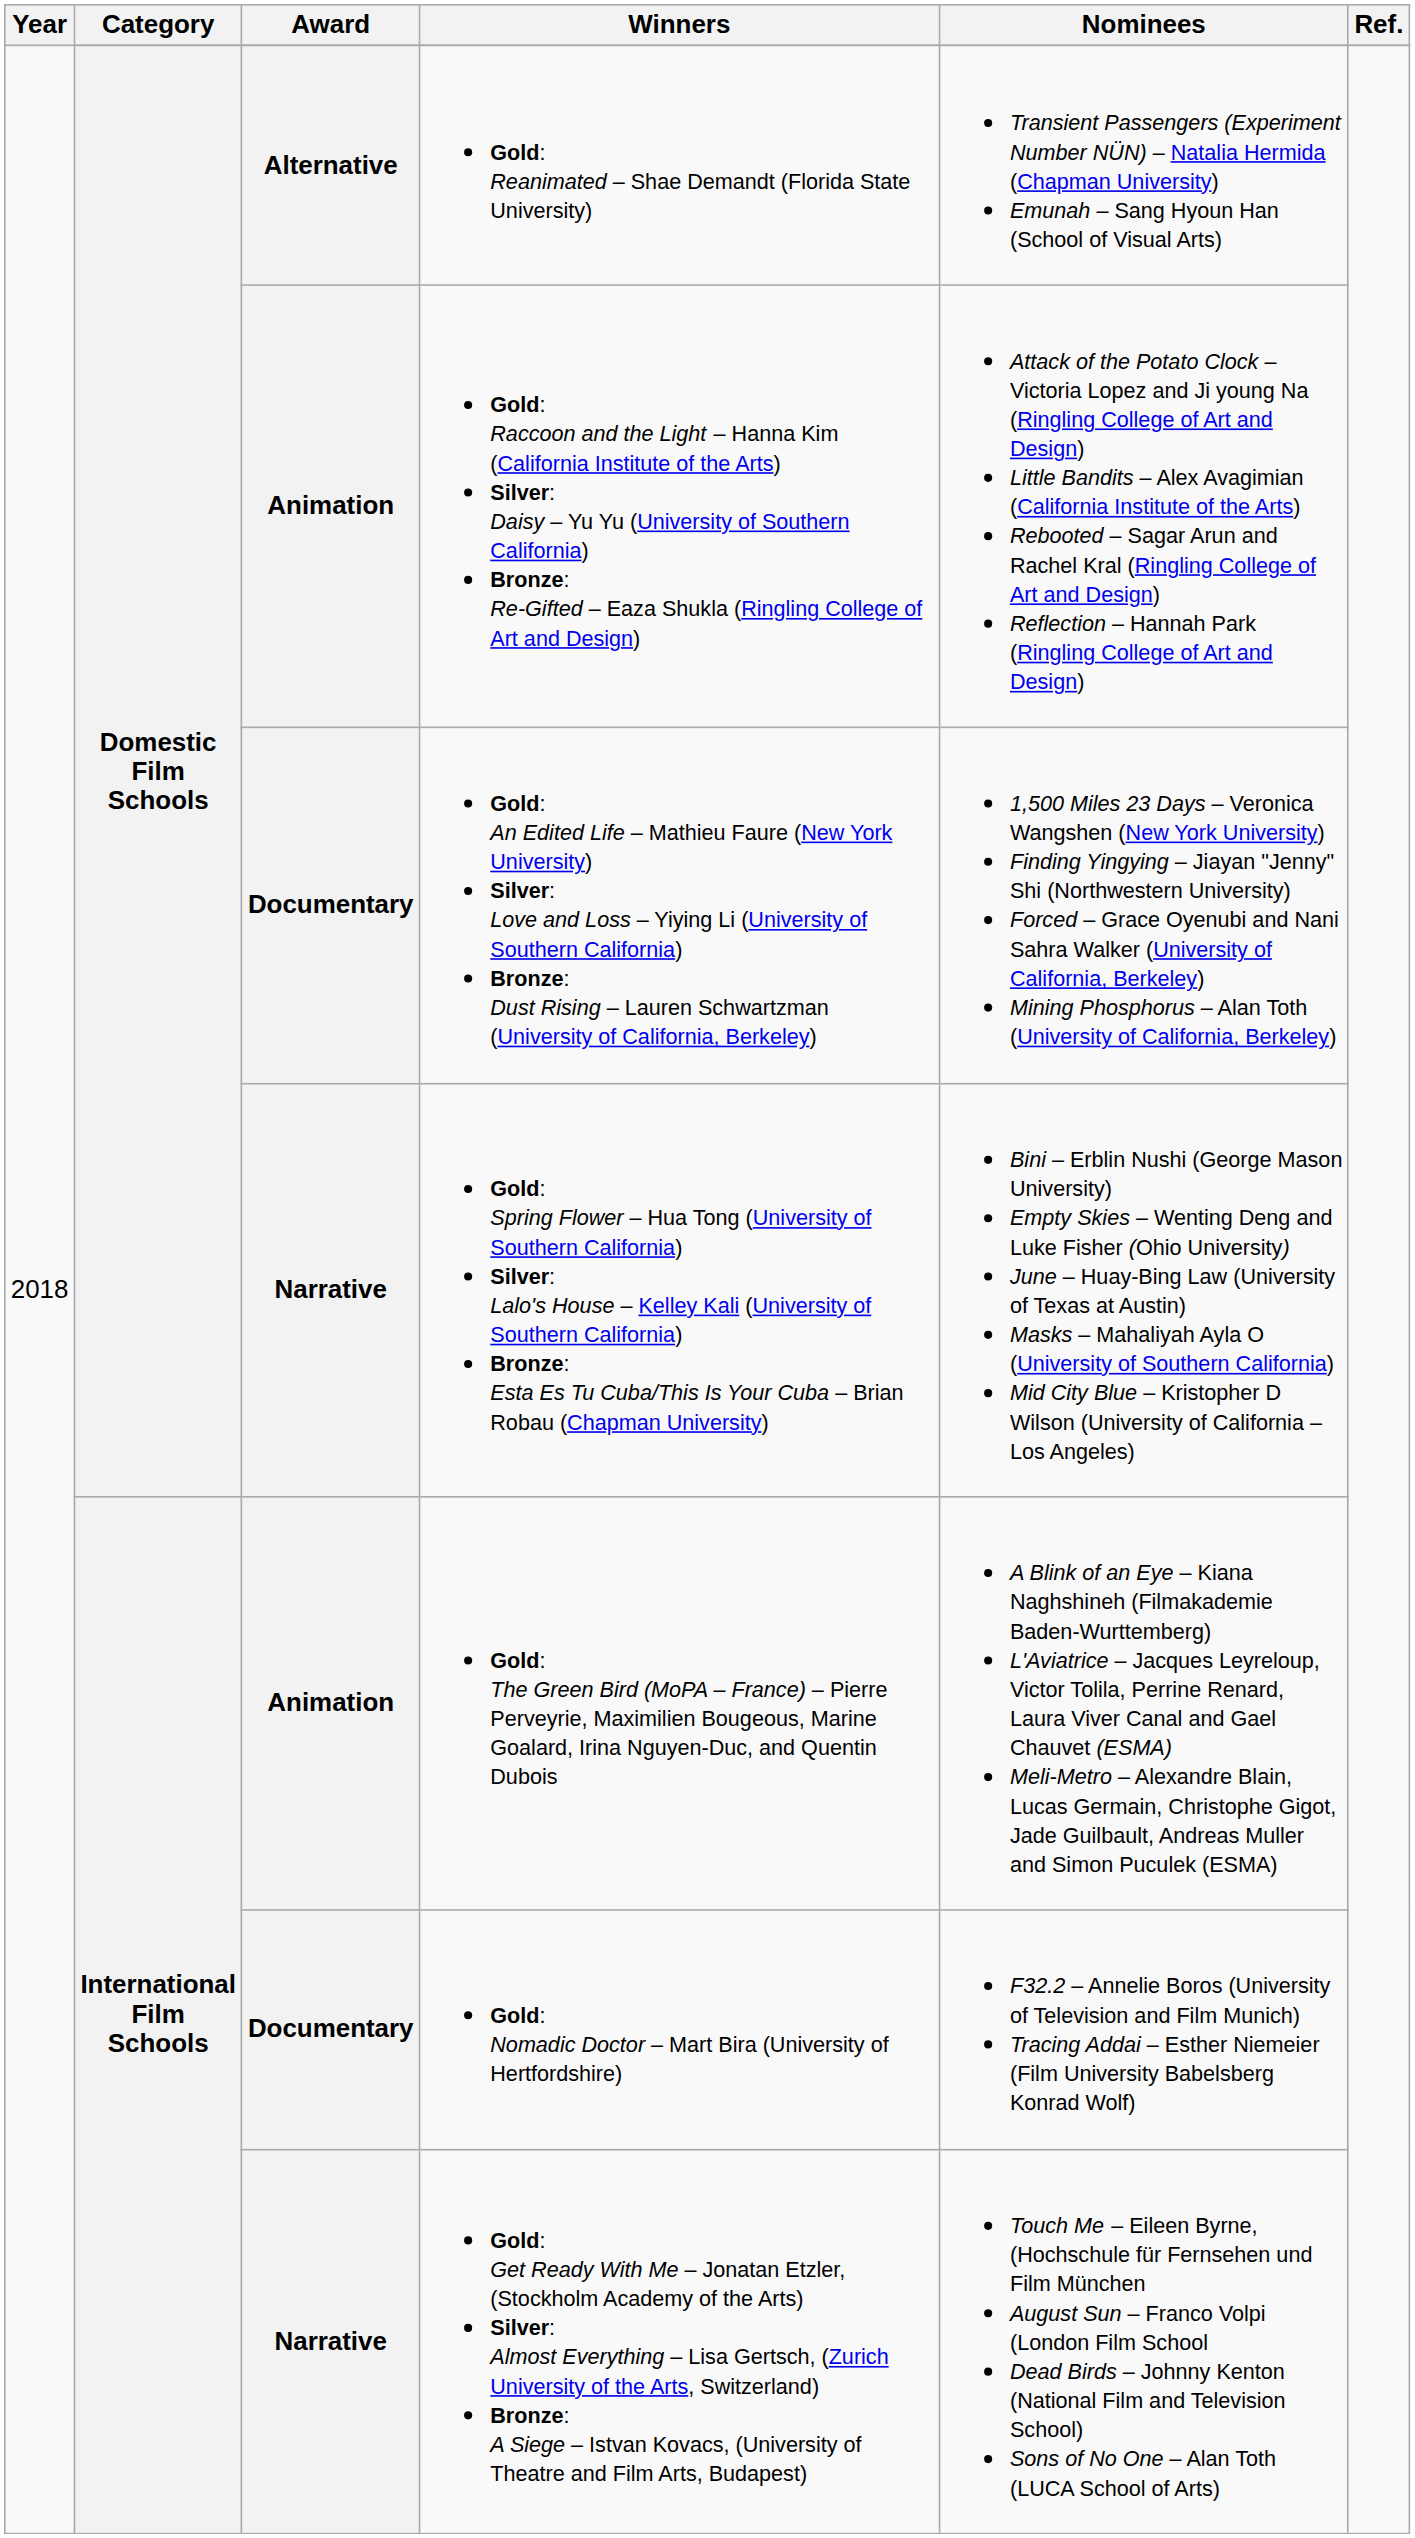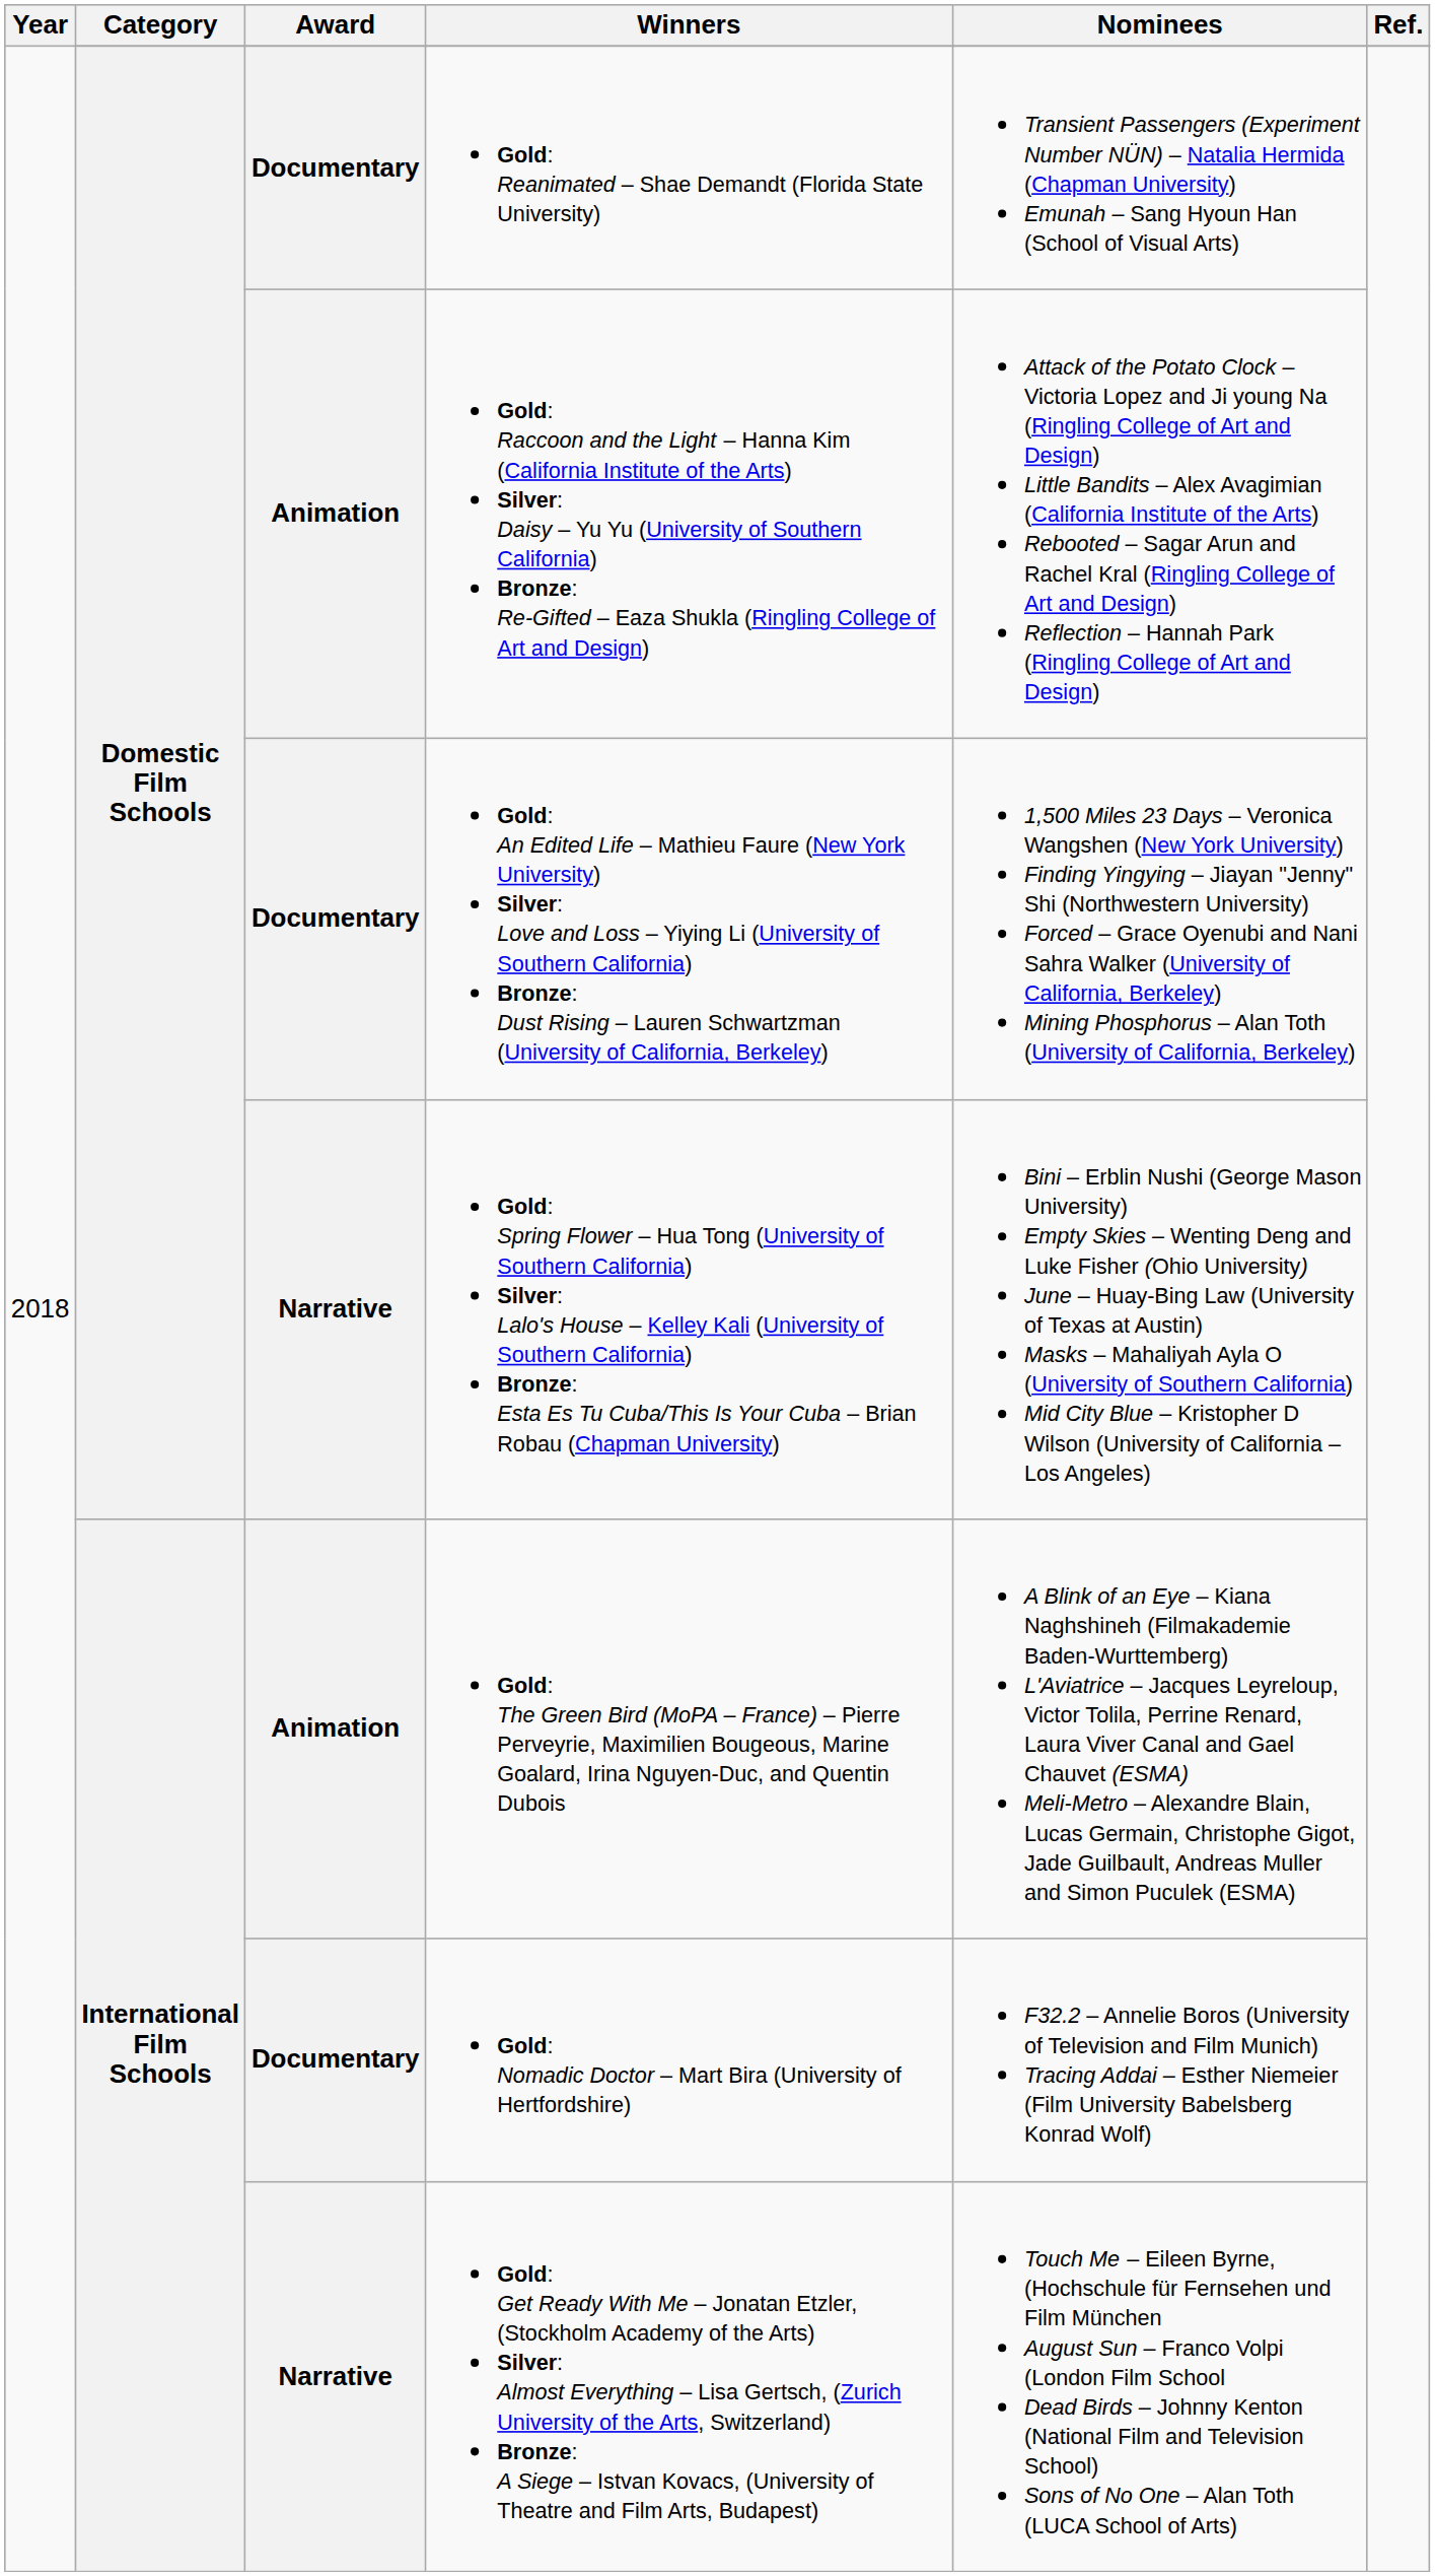 <table class="wikitable sortable">
 <tr>
 <th bgcolor="#efefef">Year</th>
 <th bgcolor="#efefef" width="10%">Category</th>
 <th bgcolor="#efefef" width="10%">Award</th>
 <th bgcolor="#efefef" width="37%">Winners</th>
 <th bgcolor="#efefef">Nominees</th>
 <th bgcolor="#efefef" class=unsortable>Ref.</th>
 </tr>
 <tr>
 <td rowspan="8">2018</td>
 </tr>
 <tr>
 <th rowspan="4">Domestic Film Schools</th>
-<th scope="row"><strong>Alternative</strong></th>
+<th scope="row"><strong>Documentary</strong></th>
 <td><br><ul><li><small><strong>Gold</strong>:<br><em>Reanimated</em> – Shae Demandt (Florida State University)</small></li></ul></td>
 <td><br><ul><li><small><em>Transient Passengers (Experiment Number NÜN)</em> – <a href='#'>Natalia Hermida</a> (<a href='#'>Chapman University</a>)</small></li><li><small><em>Emunah</em> – Sang Hyoun Han (School of Visual Arts)</small></li></ul></td>
 <td rowspan="7"></td>
 </tr>
 <tr>
 <th scope="row"><strong>Animation</strong></th>
 <td><br><ul><li><small><strong>Gold</strong>:<br></small><small><em>Raccoon and the Light</em></small> <small>– Hanna Kim (<a href='#'>California Institute of the Arts</a>)</small></li><li><small><strong>Silver</strong>:<br><em>Daisy</em> – Yu Yu (<a href='#'>University of Southern California</a>)</small></li><li><small><strong>Bronze</strong>:<br><em>Re-Gifted</em> – Eaza Shukla (<a href='#'>Ringling College of Art and Design</a>)</small></li></ul></td>
 <td><br><ul><li><small><em>Attack of the Potato Clock</em> – Victoria Lopez and Ji young Na (<a href='#'>Ringling College of Art and Design</a>)</small></li><li><small><em>Little Bandits</em> – Alex Avagimian (<a href='#'>California Institute of the Arts</a>)</small></li><li><small><em>Rebooted</em> – Sagar Arun and Rachel Kral (<a href='#'>Ringling College of Art and Design</a>)</small></li><li><small><em>Reflection</em> – Hannah Park (<a href='#'>Ringling College of Art and Design</a>)</small></li></ul></td>
 </tr>
 <tr>
 <th scope="row"><strong>Documentary</strong></th>
 <td><br><ul><li><small><strong>Gold</strong>:<br><em>An Edited Life</em> – Mathieu Faure (<a href='#'>New York University</a>)</small></li><li><small><strong>Silver</strong>:<br><em>Love and Loss</em> – Yiying Li (<a href='#'>University of Southern California</a>)</small></li><li><small><strong>Bronze</strong>:<br><em>Dust Rising</em> – Lauren Schwartzman (<a href='#'>University of California, Berkeley</a>)</small></li></ul></td>
 <td><br><ul><li><small><em>1,500 Miles 23 Days</em> – Veronica Wangshen (<a href='#'>New York University</a>)</small></li><li><small><em>Finding Yingying</em> – Jiayan "Jenny" Shi (Northwestern University)</small></li><li><small><em>Forced</em> – Grace Oyenubi and Nani Sahra Walker (<a href='#'>University of California, Berkeley</a>)</small></li><li><small><em>Mining Phosphorus</em> – Alan Toth (<a href='#'>University of California, Berkeley</a>)</small></li></ul></td>
 </tr>
 <tr>
 <th scope="row"><strong>Narrative</strong></th>
 <td><br><ul><li><small><strong>Gold</strong>:<br><em>Spring Flower</em> – Hua Tong (<a href='#'>University of Southern California</a>)</small></li><li><small><strong>Silver</strong>:<br><em>Lalo's House</em> – <a href='#'>Kelley Kali</a> (<a href='#'>University of Southern California</a>)</small></li><li><small><strong>Bronze</strong>:<br><em>Esta Es Tu Cuba/This Is Your Cuba</em> – Brian Robau (<a href='#'>Chapman University</a>)</small></li></ul></td>
 <td><br><ul><li><small><em>Bini</em> – Erblin Nushi (George Mason University)</small></li><li><small><em>Empty Skies –</em> Wenting Deng and Luke Fisher <em>(</em>Ohio University<em>)</em></small></li><li><small><em>June</em> – Huay-Bing Law (University of Texas at Austin)</small></li><li><small><em>Masks</em> – Mahaliyah Ayla O (<a href='#'>University of Southern California</a>)</small></li><li><small><em>Mid City Blue</em> – Kristopher D Wilson (University of California – Los Angeles)</small></li></ul></td>
 </tr>
 <tr>
 <th rowspan="4">International Film Schools</th>
 <th scope="row"><strong>Animation</strong></th>
 <td><br><ul><li><small><strong>Gold</strong>:<br><em>The Green Bird (MoPA – France)</em> – Pierre Perveyrie, Maximilien Bougeous, Marine Goalard, Irina Nguyen-Duc, and Quentin Dubois</small></li></ul></td>
 <td><br><ul><li><small><em>A Blink of an Eye</em> – Kiana Naghshineh (Filmakademie Baden-Wurttemberg)</small></li><li><small><em>L'Aviatrice –</em> Jacques Leyreloup, Victor Tolila, Perrine Renard, Laura Viver Canal and Gael Chauvet <em>(ESMA)</em></small></li><li><small><em>Meli-Metro</em> – Alexandre Blain, Lucas Germain, Christophe Gigot, Jade Guilbault, Andreas Muller and Simon Puculek (ESMA)</small></li></ul></td>
 </tr>
 <tr>
 <th scope="row"><strong>Documentary</strong></th>
 <td><br><ul><li><small><strong>Gold</strong>:<br><em>Nomadic Doctor</em> – Mart Bira (University of Hertfordshire)</small></li></ul></td>
 <td><br><ul><li><small><em>F32.2</em> – Annelie Boros (University of Television and Film Munich)</small></li><li><small><em>Tracing Addai –</em> Esther Niemeier (Film University Babelsberg Konrad Wolf)</small></li></ul></td>
 </tr>
 <tr>
 <th scope="row"><strong>Narrative</strong></th>
 <td><br><ul><li><small><strong>Gold</strong>:<br><em>Get Ready With Me</em> – Jonatan Etzler, (Stockholm Academy of the Arts)</small></li><li><small><strong>Silver</strong>:<br><em>Almost Everything</em> – Lisa Gertsch, (<a href='#'>Zurich University of the Arts</a>, Switzerland)</small></li><li><small><strong>Bronze</strong>:<br><em>A Siege</em> – Istvan Kovacs, (University of Theatre and Film Arts, Budapest)</small></li></ul></td>
 <td><br><ul><li><small><em>Touch Me</em></small> <small>– Eileen Byrne, (Hochschule für Fernsehen und Film München</small></li><li><small><em>August Sun</em> – Franco Volpi (London Film School</small></li><li><small><em>Dead Birds</em> – Johnny Kenton (National Film and Television School)</small></li><li><small><em>Sons of No One</em> – Alan Toth (LUCA School of Arts)</small></li></ul></td>
 </tr>
 </table>
